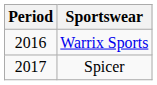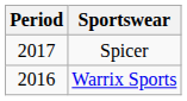 <table class="wikitable" style="text-align: center">
 <tr>
 <th>Period</th>
 <th>Sportswear</th>
 </tr>
 <tr>
+<td>2017</td>
+<td> Spicer</td>
+</tr>
+<tr>
 <td>2016</td>
 <td> <a href='#'>Warrix Sports</a></td>
 </tr>
-<tr>
-<td>2017</td>
-<td> Spicer</td>
-</tr>
 </table>
